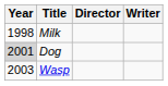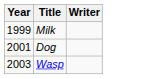 <table class="wikitable">
 <tr>
 <th>Year</th>
 <th>Title</th>
-<th>Director</th>
 <th>Writer</th>
 </tr>
 <tr>
-<td>1998</td>
+<td>1999</td>
 <td><em>Milk</em></td>
-<td></td>
 <td></td>
 </tr>
 <tr>
-<td style="background: lightgrey;">2001</td>
+<td>2001</td>
 <td><em>Dog</em></td>
-<td></td>
 <td></td>
 </tr>
 <tr>
 <td>2003</td>
 <td><em><a href='#'>Wasp</a></em></td>
 <td></td>
-<td></td>
 </tr>
 </table>
